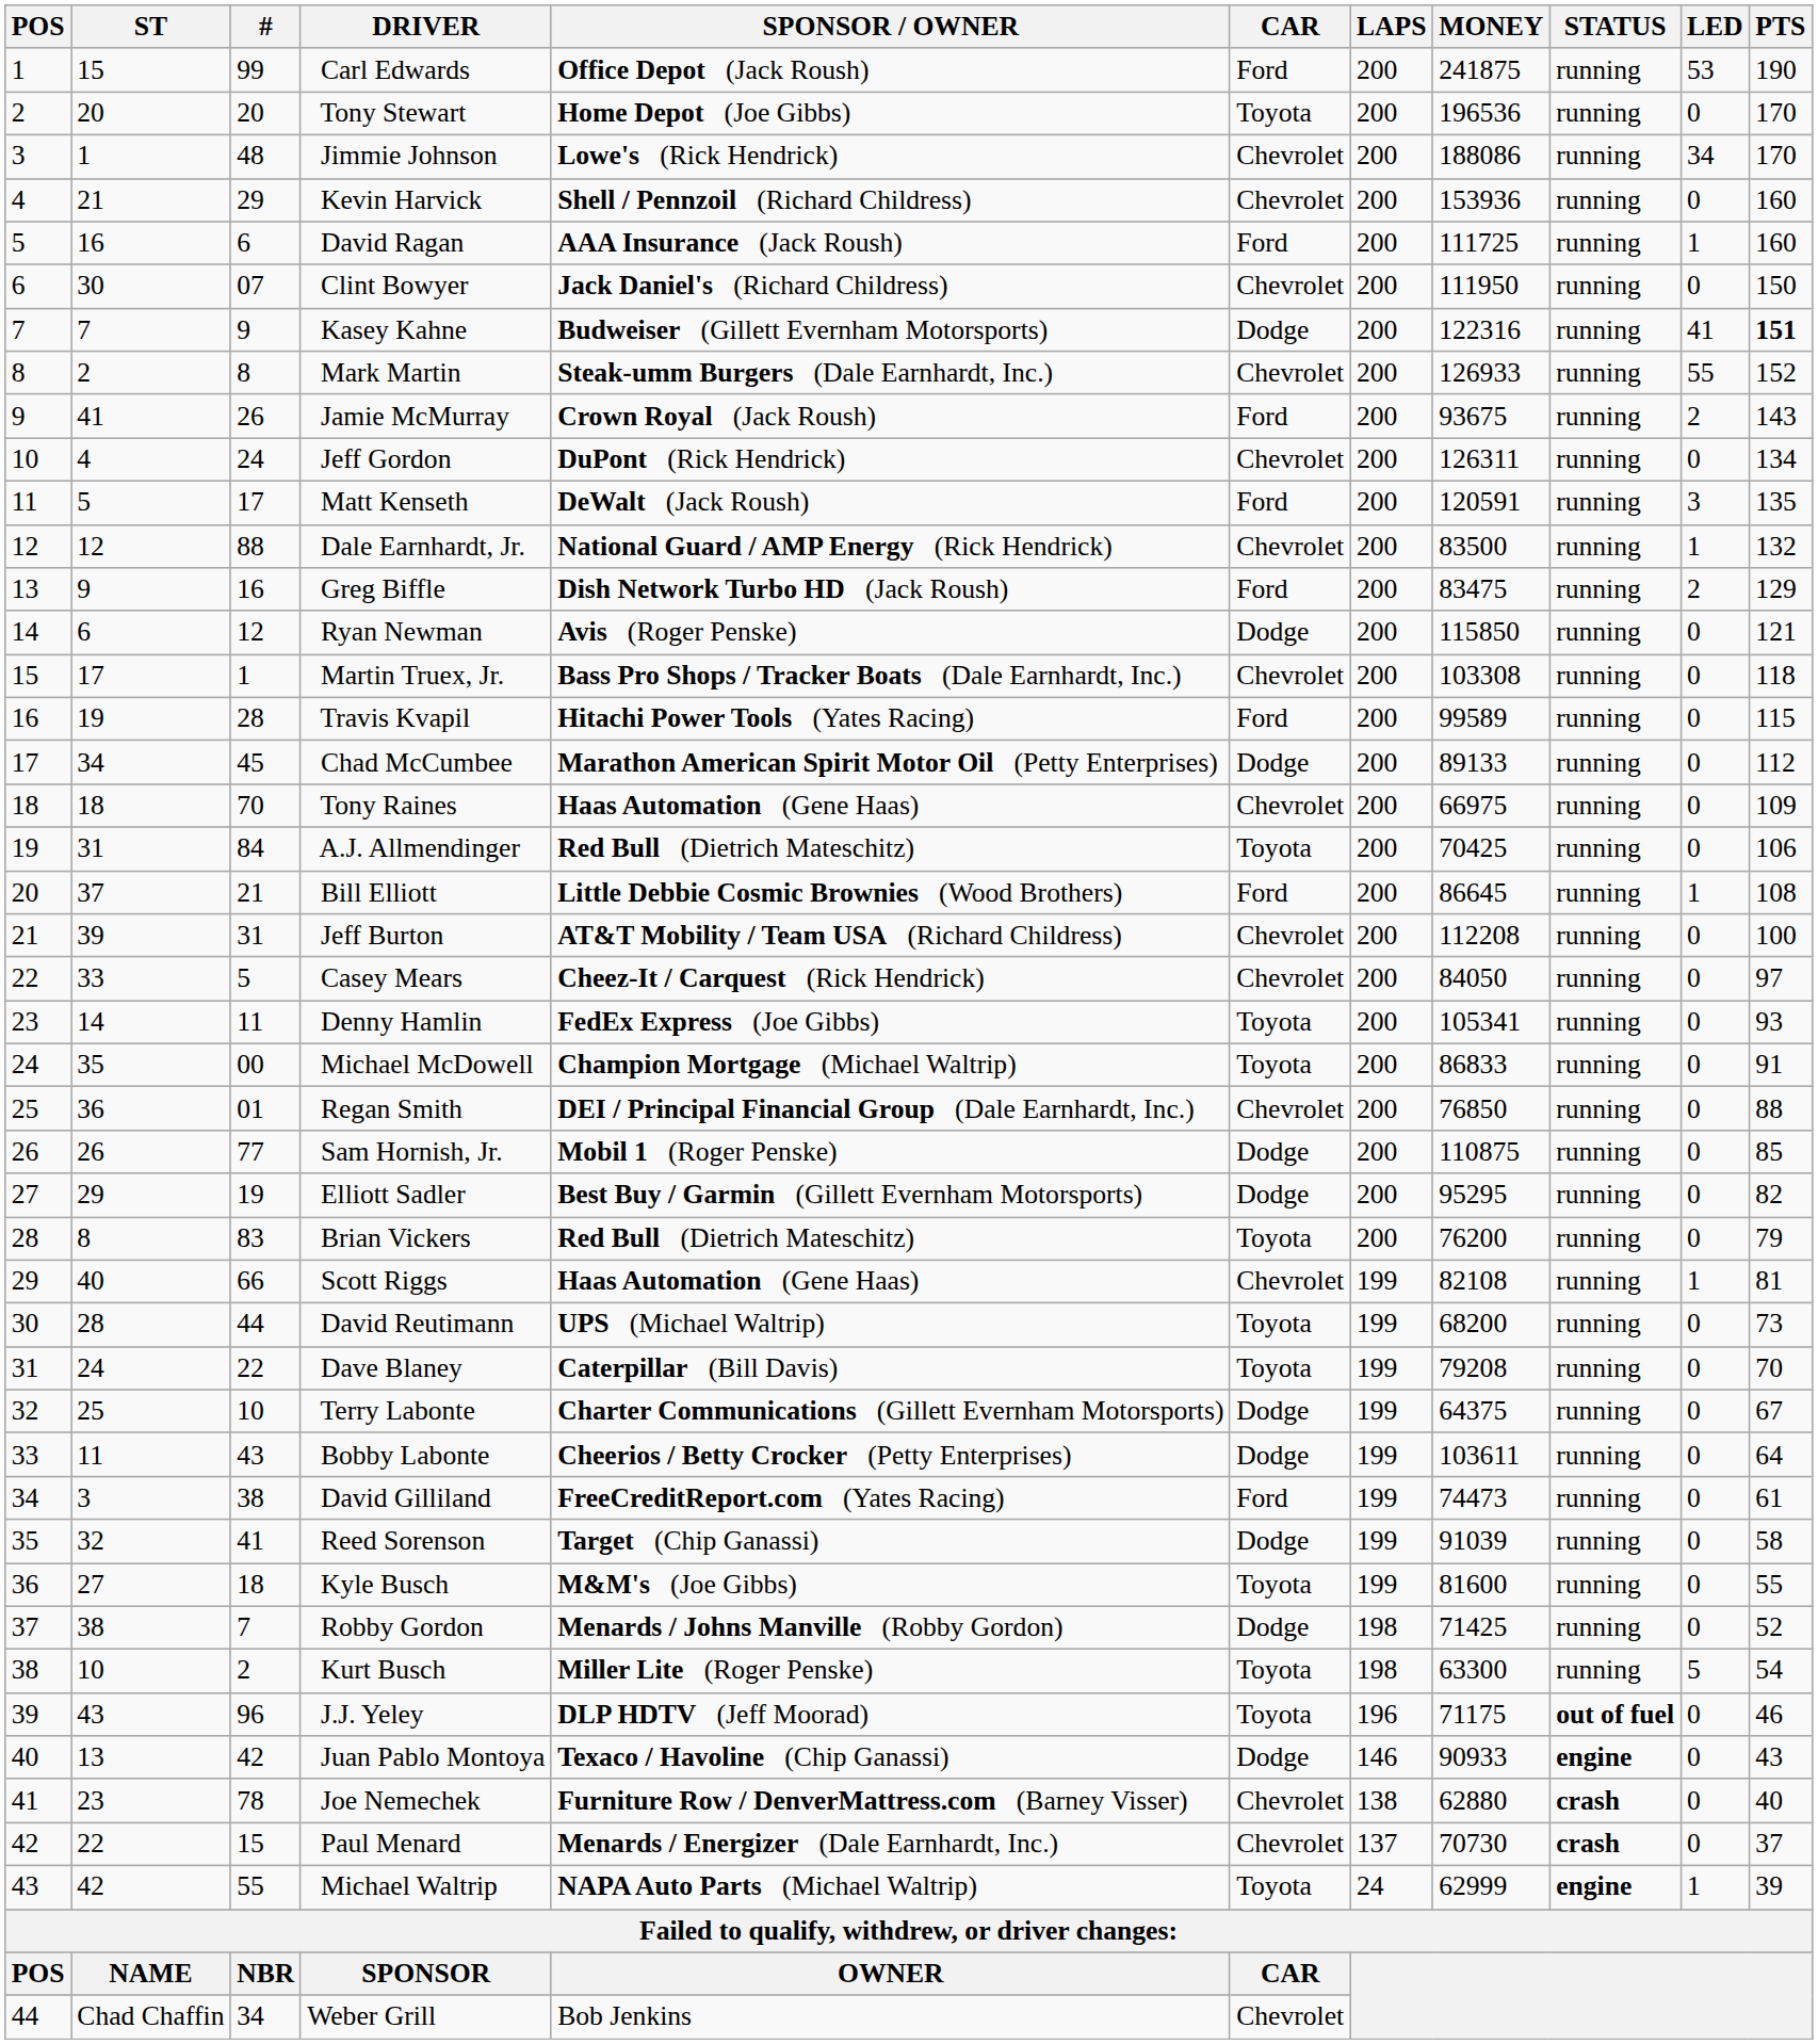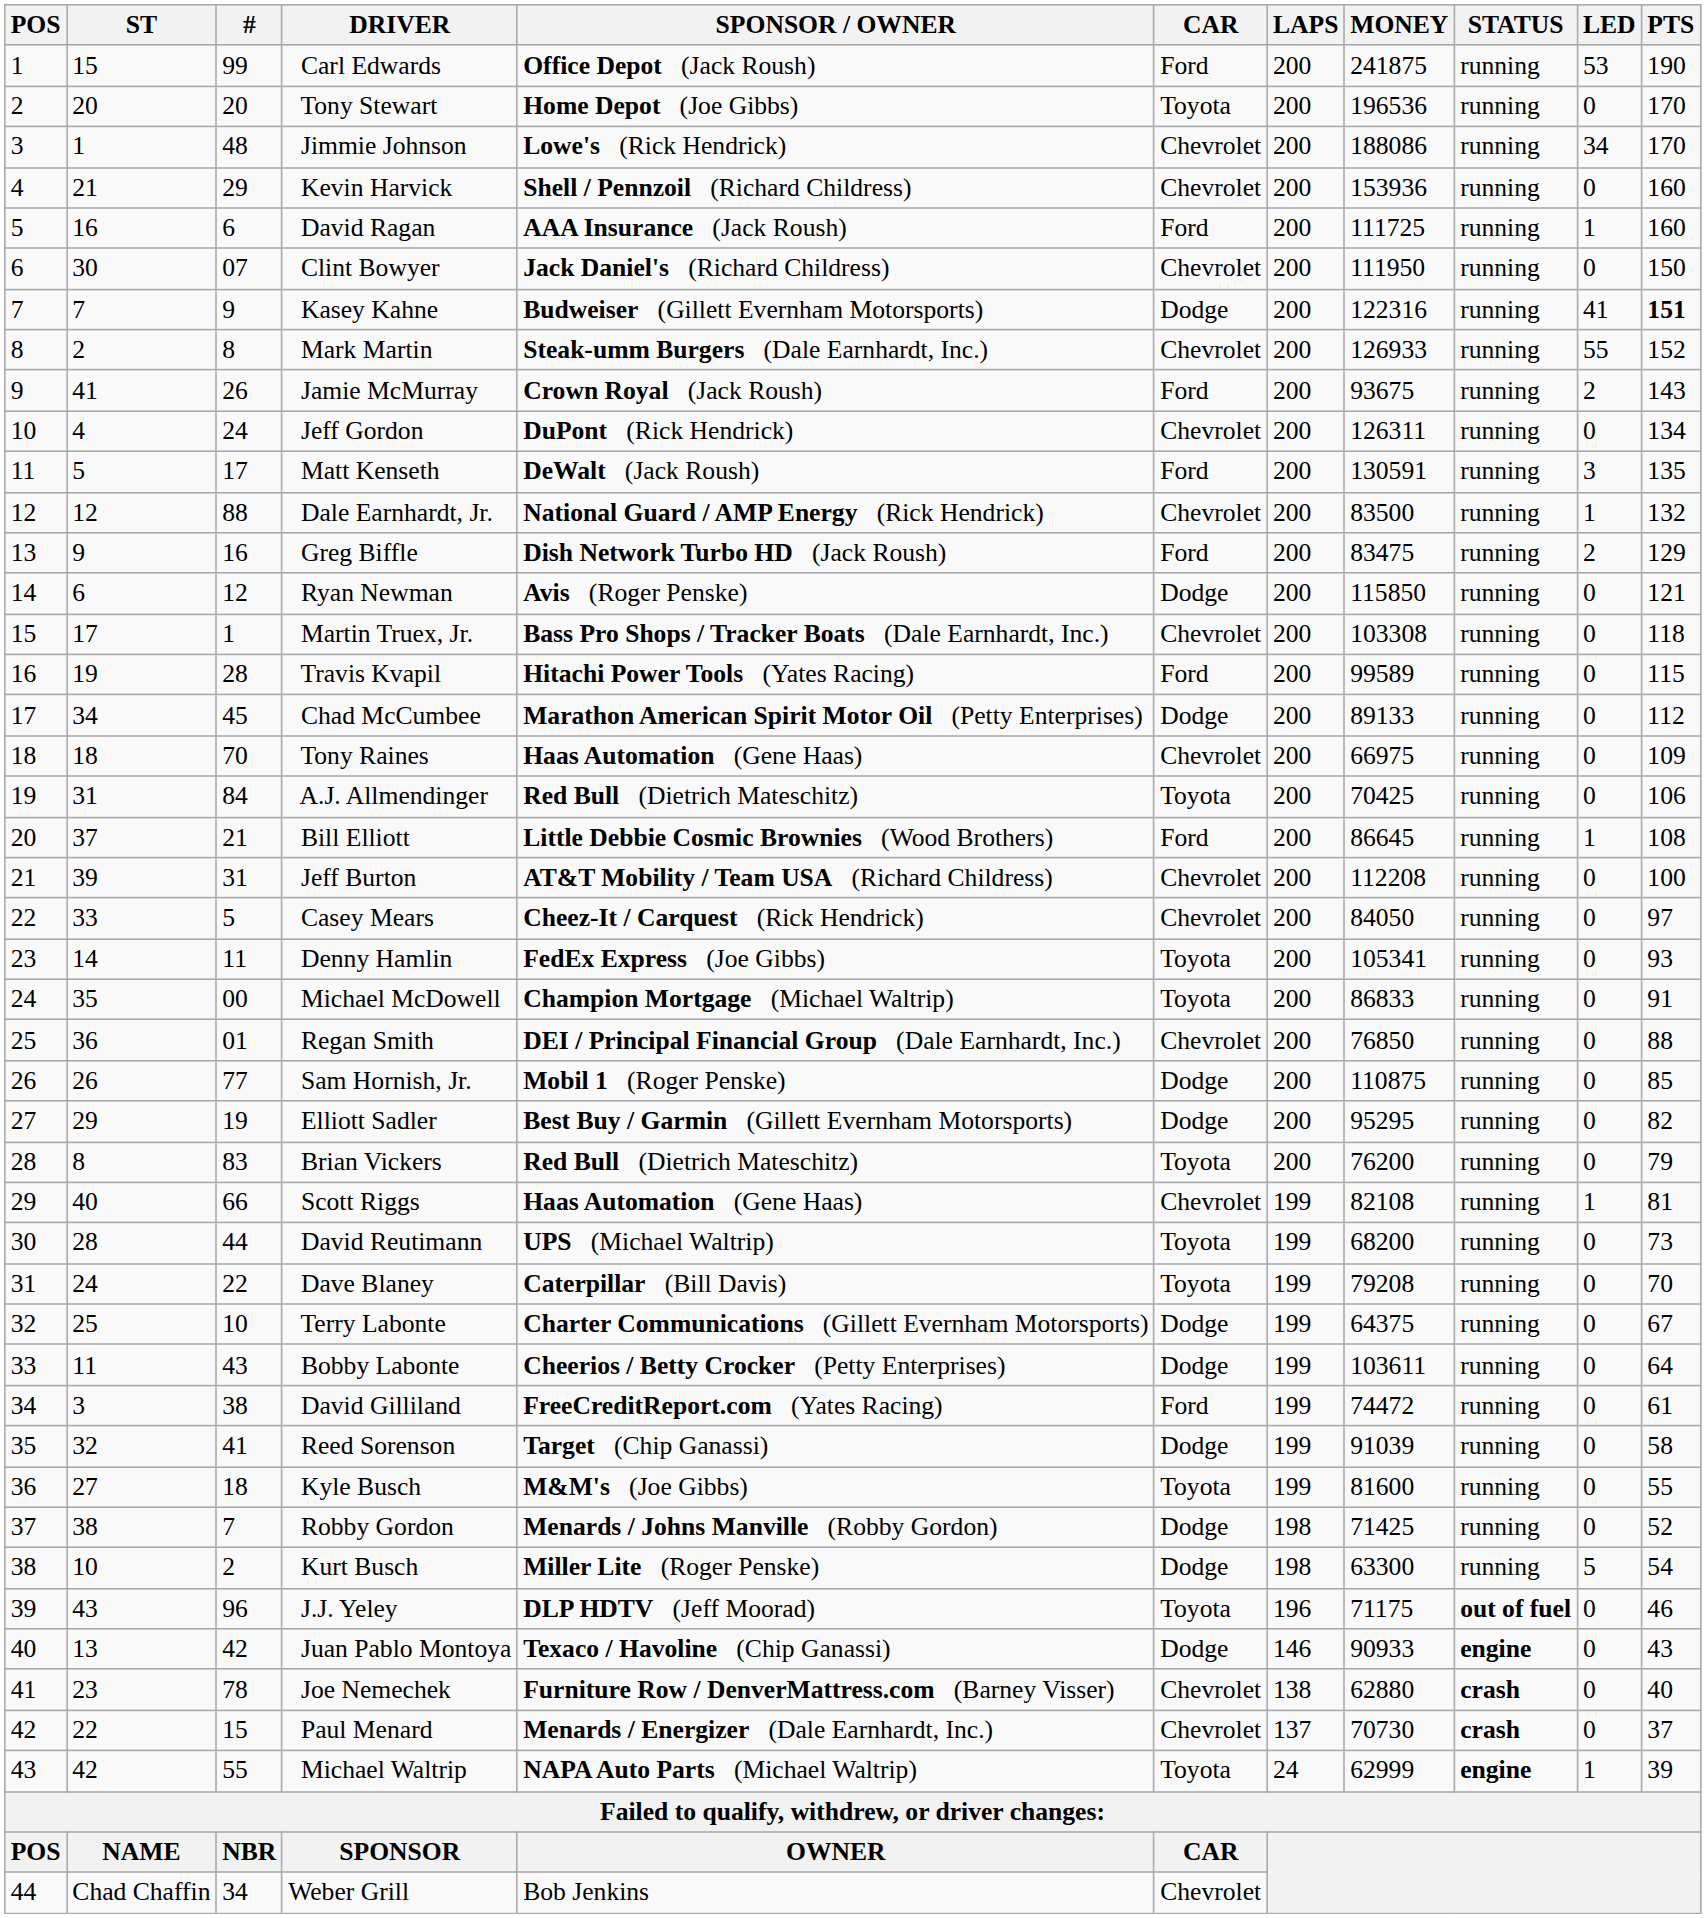 <table class="wikitable">
 <tr>
 <th>POS</th>
 <th>ST</th>
 <th>#</th>
 <th>DRIVER</th>
 <th>SPONSOR / OWNER</th>
 <th>CAR</th>
 <th>LAPS</th>
 <th>MONEY</th>
 <th>STATUS</th>
 <th>LED</th>
 <th>PTS</th>
 </tr>
 <tr>
 <td>1</td>
 <td>15</td>
 <td>99</td>
 <td>  Carl Edwards</td>
 <td><strong>Office Depot</strong>   (Jack Roush)</td>
 <td>Ford</td>
 <td>200</td>
 <td>241875</td>
 <td>running</td>
 <td>53</td>
 <td>190</td>
 </tr>
 <tr>
 <td>2</td>
 <td>20</td>
 <td>20</td>
 <td>  Tony Stewart</td>
 <td><strong>Home Depot</strong>   (Joe Gibbs)</td>
 <td>Toyota</td>
 <td>200</td>
 <td>196536</td>
 <td>running</td>
 <td>0</td>
 <td>170</td>
 </tr>
 <tr>
 <td>3</td>
 <td>1</td>
 <td>48</td>
 <td>  Jimmie Johnson</td>
 <td><strong>Lowe's</strong>   (Rick Hendrick)</td>
 <td>Chevrolet</td>
 <td>200</td>
 <td>188086</td>
 <td>running</td>
 <td>34</td>
 <td>170</td>
 </tr>
 <tr>
 <td>4</td>
 <td>21</td>
 <td>29</td>
 <td>  Kevin Harvick</td>
 <td><strong>Shell / Pennzoil</strong>   (Richard Childress)</td>
 <td>Chevrolet</td>
 <td>200</td>
 <td>153936</td>
 <td>running</td>
 <td>0</td>
 <td>160</td>
 </tr>
 <tr>
 <td>5</td>
 <td>16</td>
 <td>6</td>
 <td>  David Ragan</td>
 <td><strong>AAA Insurance</strong>   (Jack Roush)</td>
 <td>Ford</td>
 <td>200</td>
 <td>111725</td>
 <td>running</td>
 <td>1</td>
 <td>160</td>
 </tr>
 <tr>
 <td>6</td>
 <td>30</td>
 <td>07</td>
 <td>  Clint Bowyer</td>
 <td><strong>Jack Daniel's</strong>   (Richard Childress)</td>
 <td>Chevrolet</td>
 <td>200</td>
 <td>111950</td>
 <td>running</td>
 <td>0</td>
 <td>150</td>
 </tr>
 <tr>
 <td>7</td>
 <td>7</td>
 <td>9</td>
 <td>  Kasey Kahne</td>
 <td><strong>Budweiser</strong>   (Gillett Evernham Motorsports)</td>
 <td>Dodge</td>
 <td>200</td>
 <td>122316</td>
 <td>running</td>
 <td>41</td>
 <td><strong>151</strong></td>
 </tr>
 <tr>
 <td>8</td>
 <td>2</td>
 <td>8</td>
 <td>  Mark Martin</td>
 <td><strong>Steak-umm Burgers</strong>   (Dale Earnhardt, Inc.)</td>
 <td>Chevrolet</td>
 <td>200</td>
 <td>126933</td>
 <td>running</td>
 <td>55</td>
 <td>152</td>
 </tr>
 <tr>
 <td>9</td>
 <td>41</td>
 <td>26</td>
 <td>  Jamie McMurray</td>
 <td><strong>Crown Royal</strong>   (Jack Roush)</td>
 <td>Ford</td>
 <td>200</td>
 <td>93675</td>
 <td>running</td>
 <td>2</td>
 <td>143</td>
 </tr>
 <tr>
 <td>10</td>
 <td>4</td>
 <td>24</td>
 <td>  Jeff Gordon</td>
 <td><strong>DuPont</strong>   (Rick Hendrick)</td>
 <td>Chevrolet</td>
 <td>200</td>
 <td>126311</td>
 <td>running</td>
 <td>0</td>
 <td>134</td>
 </tr>
 <tr>
 <td>11</td>
 <td>5</td>
 <td>17</td>
 <td>  Matt Kenseth</td>
 <td><strong>DeWalt</strong>   (Jack Roush)</td>
 <td>Ford</td>
 <td>200</td>
-<td>120591</td>
+<td>130591</td>
 <td>running</td>
 <td>3</td>
 <td>135</td>
 </tr>
 <tr>
 <td>12</td>
 <td>12</td>
 <td>88</td>
 <td>  Dale Earnhardt, Jr.</td>
 <td><strong>National Guard / AMP Energy</strong>   (Rick Hendrick)</td>
 <td>Chevrolet</td>
 <td>200</td>
 <td>83500</td>
 <td>running</td>
 <td>1</td>
 <td>132</td>
 </tr>
 <tr>
 <td>13</td>
 <td>9</td>
 <td>16</td>
 <td>  Greg Biffle</td>
 <td><strong>Dish Network Turbo HD</strong>   (Jack Roush)</td>
 <td>Ford</td>
 <td>200</td>
 <td>83475</td>
 <td>running</td>
 <td>2</td>
 <td>129</td>
 </tr>
 <tr>
 <td>14</td>
 <td>6</td>
 <td>12</td>
 <td>  Ryan Newman</td>
 <td><strong>Avis</strong>   (Roger Penske)</td>
 <td>Dodge</td>
 <td>200</td>
 <td>115850</td>
 <td>running</td>
 <td>0</td>
 <td>121</td>
 </tr>
 <tr>
 <td>15</td>
 <td>17</td>
 <td>1</td>
 <td>  Martin Truex, Jr.</td>
 <td><strong>Bass Pro Shops / Tracker Boats</strong>   (Dale Earnhardt, Inc.)</td>
 <td>Chevrolet</td>
 <td>200</td>
 <td>103308</td>
 <td>running</td>
 <td>0</td>
 <td>118</td>
 </tr>
 <tr>
 <td>16</td>
 <td>19</td>
 <td>28</td>
 <td>  Travis Kvapil</td>
 <td><strong>Hitachi Power Tools</strong>   (Yates Racing)</td>
 <td>Ford</td>
 <td>200</td>
 <td>99589</td>
 <td>running</td>
 <td>0</td>
 <td>115</td>
 </tr>
 <tr>
 <td>17</td>
 <td>34</td>
 <td>45</td>
 <td>  Chad McCumbee</td>
 <td><strong>Marathon American Spirit Motor Oil</strong>   (Petty Enterprises)</td>
 <td>Dodge</td>
 <td>200</td>
 <td>89133</td>
 <td>running</td>
 <td>0</td>
 <td>112</td>
 </tr>
 <tr>
 <td>18</td>
 <td>18</td>
 <td>70</td>
 <td>  Tony Raines</td>
 <td><strong>Haas Automation</strong>   (Gene Haas)</td>
 <td>Chevrolet</td>
 <td>200</td>
 <td>66975</td>
 <td>running</td>
 <td>0</td>
 <td>109</td>
 </tr>
 <tr>
 <td>19</td>
 <td>31</td>
 <td>84</td>
 <td>  A.J. Allmendinger</td>
 <td><strong>Red Bull</strong>   (Dietrich Mateschitz)</td>
 <td>Toyota</td>
 <td>200</td>
 <td>70425</td>
 <td>running</td>
 <td>0</td>
 <td>106</td>
 </tr>
 <tr>
 <td>20</td>
 <td>37</td>
 <td>21</td>
 <td>  Bill Elliott</td>
 <td><strong>Little Debbie Cosmic Brownies</strong>   (Wood Brothers)</td>
 <td>Ford</td>
 <td>200</td>
 <td>86645</td>
 <td>running</td>
 <td>1</td>
 <td>108</td>
 </tr>
 <tr>
 <td>21</td>
 <td>39</td>
 <td>31</td>
 <td>  Jeff Burton</td>
 <td><strong>AT&T Mobility / Team USA</strong>   (Richard Childress)</td>
 <td>Chevrolet</td>
 <td>200</td>
 <td>112208</td>
 <td>running</td>
 <td>0</td>
 <td>100</td>
 </tr>
 <tr>
 <td>22</td>
 <td>33</td>
 <td>5</td>
 <td>  Casey Mears</td>
 <td><strong>Cheez-It / Carquest</strong>   (Rick Hendrick)</td>
 <td>Chevrolet</td>
 <td>200</td>
 <td>84050</td>
 <td>running</td>
 <td>0</td>
 <td>97</td>
 </tr>
 <tr>
 <td>23</td>
 <td>14</td>
 <td>11</td>
 <td>  Denny Hamlin</td>
 <td><strong>FedEx Express</strong>   (Joe Gibbs)</td>
 <td>Toyota</td>
 <td>200</td>
 <td>105341</td>
 <td>running</td>
 <td>0</td>
 <td>93</td>
 </tr>
 <tr>
 <td>24</td>
 <td>35</td>
 <td>00</td>
 <td>  Michael McDowell</td>
 <td><strong>Champion Mortgage</strong>   (Michael Waltrip)</td>
 <td>Toyota</td>
 <td>200</td>
 <td>86833</td>
 <td>running</td>
 <td>0</td>
 <td>91</td>
 </tr>
 <tr>
 <td>25</td>
 <td>36</td>
 <td>01</td>
 <td>  Regan Smith</td>
 <td><strong>DEI / Principal Financial Group</strong>   (Dale Earnhardt, Inc.)</td>
 <td>Chevrolet</td>
 <td>200</td>
 <td>76850</td>
 <td>running</td>
 <td>0</td>
 <td>88</td>
 </tr>
 <tr>
 <td>26</td>
 <td>26</td>
 <td>77</td>
 <td>  Sam Hornish, Jr.</td>
 <td><strong>Mobil 1</strong>   (Roger Penske)</td>
 <td>Dodge</td>
 <td>200</td>
 <td>110875</td>
 <td>running</td>
 <td>0</td>
 <td>85</td>
 </tr>
 <tr>
 <td>27</td>
 <td>29</td>
 <td>19</td>
 <td>  Elliott Sadler</td>
 <td><strong>Best Buy / Garmin</strong>   (Gillett Evernham Motorsports)</td>
 <td>Dodge</td>
 <td>200</td>
 <td>95295</td>
 <td>running</td>
 <td>0</td>
 <td>82</td>
 </tr>
 <tr>
 <td>28</td>
 <td>8</td>
 <td>83</td>
 <td>  Brian Vickers</td>
 <td><strong>Red Bull</strong>   (Dietrich Mateschitz)</td>
 <td>Toyota</td>
 <td>200</td>
 <td>76200</td>
 <td>running</td>
 <td>0</td>
 <td>79</td>
 </tr>
 <tr>
 <td>29</td>
 <td>40</td>
 <td>66</td>
 <td>  Scott Riggs</td>
 <td><strong>Haas Automation</strong>   (Gene Haas)</td>
 <td>Chevrolet</td>
 <td>199</td>
 <td>82108</td>
 <td>running</td>
 <td>1</td>
 <td>81</td>
 </tr>
 <tr>
 <td>30</td>
 <td>28</td>
 <td>44</td>
 <td>  David Reutimann</td>
 <td><strong>UPS</strong>   (Michael Waltrip)</td>
 <td>Toyota</td>
 <td>199</td>
 <td>68200</td>
 <td>running</td>
 <td>0</td>
 <td>73</td>
 </tr>
 <tr>
 <td>31</td>
 <td>24</td>
 <td>22</td>
 <td>  Dave Blaney</td>
 <td><strong>Caterpillar</strong>   (Bill Davis)</td>
 <td>Toyota</td>
 <td>199</td>
 <td>79208</td>
 <td>running</td>
 <td>0</td>
 <td>70</td>
 </tr>
 <tr>
 <td>32</td>
 <td>25</td>
 <td>10</td>
 <td>  Terry Labonte</td>
 <td><strong>Charter Communications</strong>   (Gillett Evernham Motorsports)</td>
 <td>Dodge</td>
 <td>199</td>
 <td>64375</td>
 <td>running</td>
 <td>0</td>
 <td>67</td>
 </tr>
 <tr>
 <td>33</td>
 <td>11</td>
 <td>43</td>
 <td>  Bobby Labonte</td>
 <td><strong>Cheerios / Betty Crocker</strong>   (Petty Enterprises)</td>
 <td>Dodge</td>
 <td>199</td>
 <td>103611</td>
 <td>running</td>
 <td>0</td>
 <td>64</td>
 </tr>
 <tr>
 <td>34</td>
 <td>3</td>
 <td>38</td>
 <td>  David Gilliland</td>
 <td><strong>FreeCreditReport.com</strong>   (Yates Racing)</td>
 <td>Ford</td>
 <td>199</td>
-<td>74473</td>
+<td>74472</td>
 <td>running</td>
 <td>0</td>
 <td>61</td>
 </tr>
 <tr>
 <td>35</td>
 <td>32</td>
 <td>41</td>
 <td>  Reed Sorenson</td>
 <td><strong>Target</strong>   (Chip Ganassi)</td>
 <td>Dodge</td>
 <td>199</td>
 <td>91039</td>
 <td>running</td>
 <td>0</td>
 <td>58</td>
 </tr>
 <tr>
 <td>36</td>
 <td>27</td>
 <td>18</td>
 <td>  Kyle Busch</td>
 <td><strong>M&M's</strong>   (Joe Gibbs)</td>
 <td>Toyota</td>
 <td>199</td>
 <td>81600</td>
 <td>running</td>
 <td>0</td>
 <td>55</td>
 </tr>
 <tr>
 <td>37</td>
 <td>38</td>
 <td>7</td>
 <td>  Robby Gordon</td>
 <td><strong>Menards / Johns Manville</strong>   (Robby Gordon)</td>
 <td>Dodge</td>
 <td>198</td>
 <td>71425</td>
 <td>running</td>
 <td>0</td>
 <td>52</td>
 </tr>
 <tr>
 <td>38</td>
 <td>10</td>
 <td>2</td>
 <td>  Kurt Busch</td>
 <td><strong>Miller Lite</strong>   (Roger Penske)</td>
-<td>Toyota</td>
+<td>Dodge</td>
 <td>198</td>
 <td>63300</td>
 <td>running</td>
 <td>5</td>
 <td>54</td>
 </tr>
 <tr>
 <td>39</td>
 <td>43</td>
 <td>96</td>
 <td>  J.J. Yeley</td>
 <td><strong>DLP HDTV</strong>   (Jeff Moorad)</td>
 <td>Toyota</td>
 <td>196</td>
 <td>71175</td>
 <td><strong>out of fuel</strong></td>
 <td>0</td>
 <td>46</td>
 </tr>
 <tr>
 <td>40</td>
 <td>13</td>
 <td>42</td>
 <td>  Juan Pablo Montoya</td>
 <td><strong>Texaco / Havoline</strong>   (Chip Ganassi)</td>
 <td>Dodge</td>
 <td>146</td>
 <td>90933</td>
 <td><strong>engine</strong></td>
 <td>0</td>
 <td>43</td>
 </tr>
 <tr>
 <td>41</td>
 <td>23</td>
 <td>78</td>
 <td>  Joe Nemechek</td>
 <td><strong>Furniture Row / DenverMattress.com</strong>   (Barney Visser)</td>
 <td>Chevrolet</td>
 <td>138</td>
 <td>62880</td>
 <td><strong>crash</strong></td>
 <td>0</td>
 <td>40</td>
 </tr>
 <tr>
 <td>42</td>
 <td>22</td>
 <td>15</td>
 <td>  Paul Menard</td>
 <td><strong>Menards / Energizer</strong>   (Dale Earnhardt, Inc.)</td>
 <td>Chevrolet</td>
 <td>137</td>
 <td>70730</td>
 <td><strong>crash</strong></td>
 <td>0</td>
 <td>37</td>
 </tr>
 <tr>
 <td>43</td>
 <td>42</td>
 <td>55</td>
 <td>  Michael Waltrip</td>
 <td><strong>NAPA Auto Parts</strong>   (Michael Waltrip)</td>
 <td>Toyota</td>
 <td>24</td>
 <td>62999</td>
 <td><strong>engine</strong></td>
 <td>1</td>
 <td>39</td>
 </tr>
 <tr>
 <th colspan="11">Failed to qualify, withdrew, or driver changes:</th>
 </tr>
 <tr>
 <th>POS</th>
 <th>NAME</th>
 <th>NBR</th>
 <th>SPONSOR</th>
 <th>OWNER</th>
 <th>CAR</th>
 <th colspan="5" rowspan="2"></th>
 </tr>
 <tr>
 <td>44</td>
 <td>Chad Chaffin</td>
 <td>34</td>
 <td>Weber Grill</td>
 <td>Bob Jenkins</td>
 <td>Chevrolet</td>
 </tr>
 </table>
